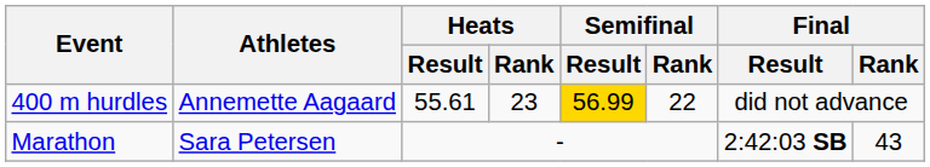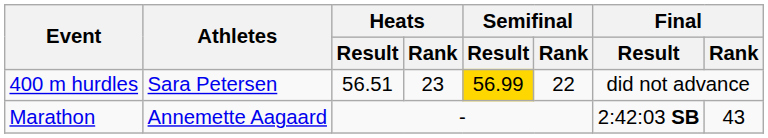 <table class="wikitable" border="1" style="font-size:90%">
 <tr>
 <th rowspan="2">Event</th>
 <th rowspan="2">Athletes</th>
 <th colspan="2">Heats</th>
 <th colspan="2">Semifinal</th>
 <th colspan="2">Final</th>
 </tr>
 <tr>
 <th>Result</th>
 <th>Rank</th>
 <th>Result</th>
 <th>Rank</th>
 <th>Result</th>
 <th>Rank</th>
 </tr>
 <tr>
 <td><a href='#'>400 m hurdles</a></td>
-<td><a href='#'>Annemette Aagaard</a></td>
-<td align=center>55.61</td>
+<td><a href='#'>Sara Petersen</a></td>
+<td align=center>56.51</td>
 <td align=center>23</td>
 <td align=center style="background: gold;">56.99</td>
 <td align=center>22</td>
 <td align=center colspan=2>did not advance</td>
 </tr>
 <tr>
 <td><a href='#'>Marathon</a></td>
-<td><a href='#'>Sara Petersen</a></td>
+<td><a href='#'>Annemette Aagaard</a></td>
 <td align=center colspan=4>-</td>
 <td align=center>2:42:03 <strong>SB</strong></td>
 <td align=center>43</td>
 </tr>
 </table>
